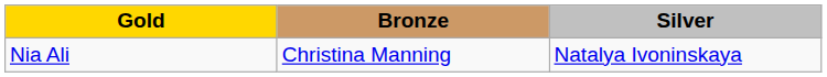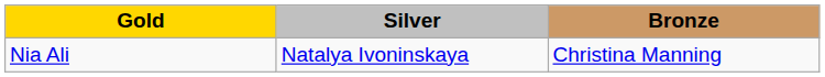 <table class="wikitable" style="text-align:left">
 <tr align="center">
 <td width=200 bgcolor=gold><strong>Gold</strong></td>
+<td width=200 bgcolor=silver><strong>Silver</strong></td>
 <td width=200 bgcolor=CC9966><strong>Bronze</strong></td>
-<td width=200 bgcolor=silver><strong>Silver</strong></td>
 </tr>
 <tr>
 <td><a href='#'>Nia Ali</a><br><em></em></td>
+<td><a href='#'>Natalya Ivoninskaya</a><br><em></em></td>
 <td><a href='#'>Christina Manning</a><br><em></em></td>
-<td><a href='#'>Natalya Ivoninskaya</a><br><em></em></td>
 </tr>
 </table>
